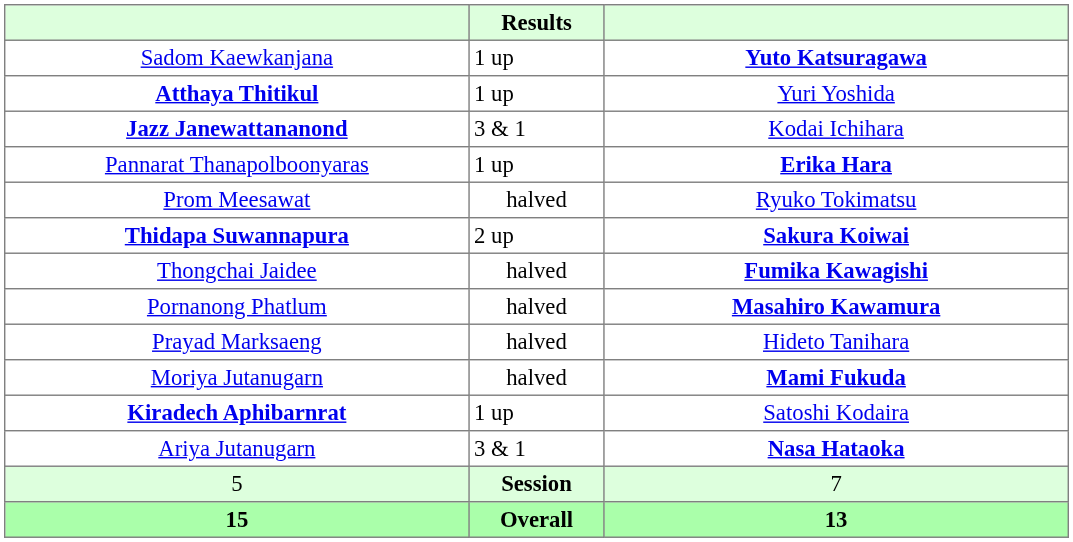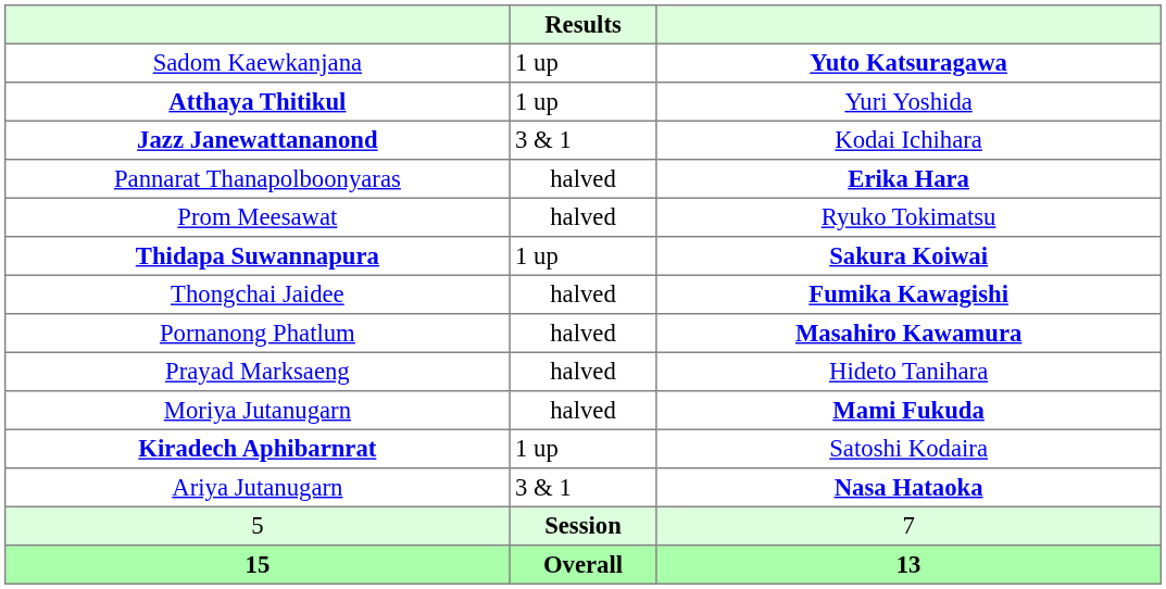 <table border="1" cellpadding="3" style="border-collapse:collapse; text-align:center;">
 <tr style="background:#dfd;">
 <th style="width:20em;"></th>
 <th style="width:5.5em;">Results</th>
 <th style="width:20em;"></th>
 </tr>
 <tr>
 <td><a href='#'>Sadom Kaewkanjana</a></td>
 <td align=left> 1 up</td>
 <td><strong><a href='#'>Yuto Katsuragawa</a></strong></td>
 </tr>
 <tr>
 <td><strong><a href='#'>Atthaya Thitikul</a></strong></td>
 <td align=left> 1 up</td>
 <td><a href='#'>Yuri Yoshida</a></td>
 </tr>
 <tr>
 <td><strong><a href='#'>Jazz Janewattananond</a></strong></td>
 <td align=left> 3 & 1</td>
 <td><a href='#'>Kodai Ichihara</a></td>
 </tr>
 <tr>
 <td><a href='#'>Pannarat Thanapolboonyaras</a></td>
-<td align=left> 1 up</td>
+<td>halved</td>
 <td><strong><a href='#'>Erika Hara</a></strong></td>
 </tr>
 <tr>
 <td><a href='#'>Prom Meesawat</a></td>
 <td>halved</td>
 <td><a href='#'>Ryuko Tokimatsu</a></td>
 </tr>
 <tr>
 <td><strong><a href='#'>Thidapa Suwannapura</a></strong></td>
-<td align=left> 2 up</td>
+<td align=left> 1 up</td>
 <td><strong><a href='#'>Sakura Koiwai</a></strong></td>
 </tr>
 <tr>
 <td><a href='#'>Thongchai Jaidee</a></td>
 <td>halved</td>
 <td><strong><a href='#'>Fumika Kawagishi</a></strong></td>
 </tr>
 <tr>
 <td><a href='#'>Pornanong Phatlum</a></td>
 <td>halved</td>
 <td><strong><a href='#'>Masahiro Kawamura</a></strong></td>
 </tr>
 <tr>
 <td><a href='#'>Prayad Marksaeng</a></td>
 <td>halved</td>
 <td><a href='#'>Hideto Tanihara</a></td>
 </tr>
 <tr>
 <td><a href='#'>Moriya Jutanugarn</a></td>
 <td>halved</td>
 <td><strong><a href='#'>Mami Fukuda</a></strong></td>
 </tr>
 <tr>
 <td><strong><a href='#'>Kiradech Aphibarnrat</a></strong></td>
 <td align=left> 1 up</td>
 <td><a href='#'>Satoshi Kodaira</a></td>
 </tr>
 <tr>
 <td><a href='#'>Ariya Jutanugarn</a></td>
 <td align=left> 3 & 1</td>
 <td><strong><a href='#'>Nasa Hataoka</a></strong></td>
 </tr>
 <tr style="background:#dfd;">
 <td>5</td>
 <td><strong>Session</strong></td>
 <td>7</td>
 </tr>
 <tr style="background:#afa;">
 <th>15</th>
 <th>Overall</th>
 <th>13</th>
 </tr>
 </table>
